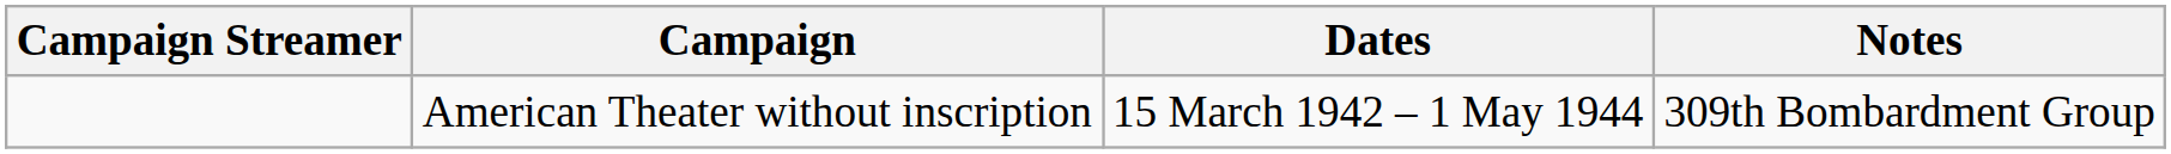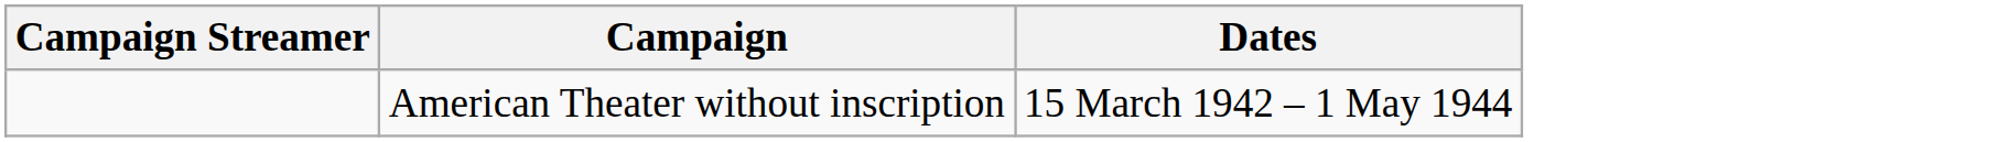 <table class="wikitable">
 <tr style="background:#efefef;">
 <th>Campaign Streamer</th>
 <th>Campaign</th>
 <th>Dates</th>
-<th>Notes</th>
 </tr>
 <tr>
 <td></td>
 <td>American Theater without inscription</td>
 <td>15 March 1942 – 1 May 1944</td>
-<td>309th Bombardment Group</td>
 </tr>
 </table>
